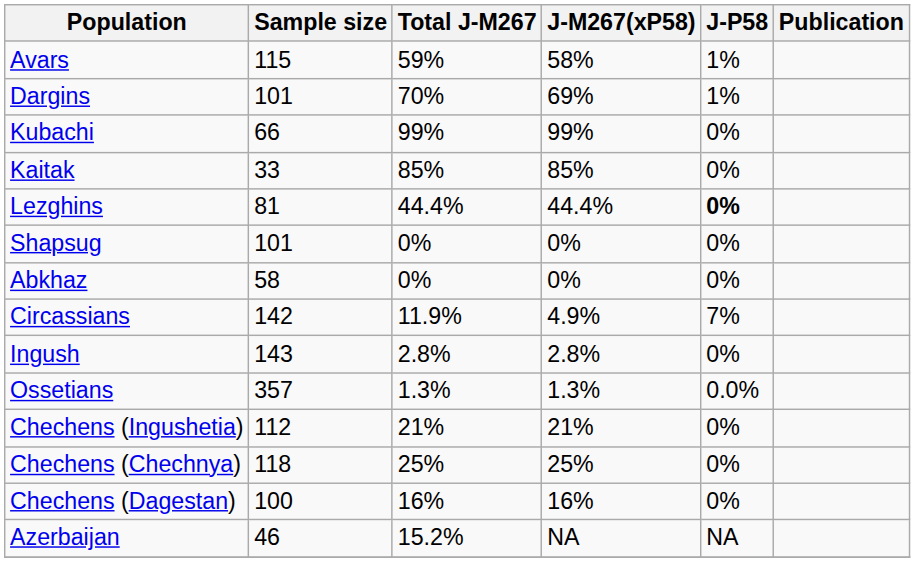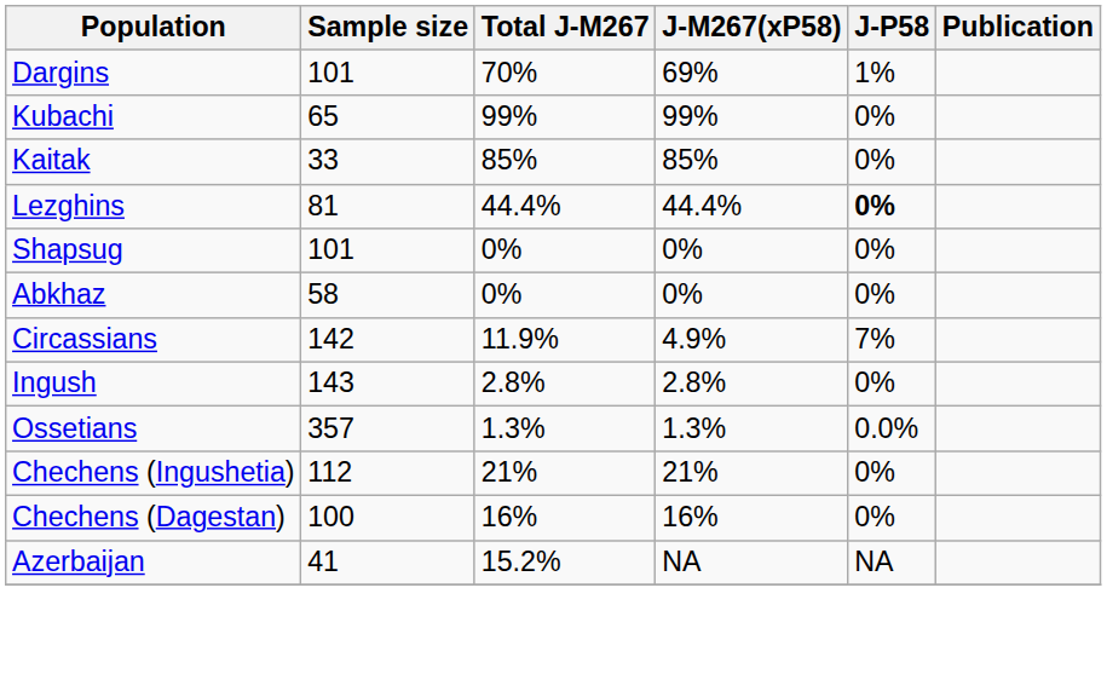 <table class="wikitable sortable mw-collapsible">
 <tr>
 <th>Population</th>
 <th>Sample size</th>
 <th>Total J-M267</th>
 <th>J-M267(xP58)</th>
 <th>J-P58</th>
 <th>Publication</th>
-</tr>
-<tr>
-<td><a href='#'>Avars</a></td>
-<td>115</td>
-<td>59%</td>
-<td>58%</td>
-<td>1%</td>
-<td></td>
 </tr>
 <tr>
 <td><a href='#'>Dargins</a></td>
 <td>101</td>
 <td>70%</td>
 <td>69%</td>
 <td>1%</td>
 <td></td>
 </tr>
 <tr>
 <td><a href='#'>Kubachi</a></td>
-<td>66</td>
+<td>65</td>
 <td>99%</td>
 <td>99%</td>
 <td>0%</td>
 <td></td>
 </tr>
 <tr>
 <td><a href='#'>Kaitak</a></td>
 <td>33</td>
 <td>85%</td>
 <td>85%</td>
 <td>0%</td>
 <td></td>
 </tr>
 <tr>
 <td><a href='#'>Lezghins</a></td>
 <td>81</td>
 <td>44.4%</td>
 <td>44.4%</td>
 <td><strong>0%</strong></td>
 <td></td>
 </tr>
 <tr>
 <td><a href='#'>Shapsug</a></td>
 <td>101</td>
 <td>0%</td>
 <td>0%</td>
 <td>0%</td>
 <td></td>
 </tr>
 <tr>
 <td><a href='#'>Abkhaz</a></td>
 <td>58</td>
 <td>0%</td>
 <td>0%</td>
 <td>0%</td>
 <td></td>
 </tr>
 <tr>
 <td><a href='#'>Circassians</a></td>
 <td>142</td>
 <td>11.9%</td>
 <td>4.9%</td>
 <td>7%</td>
 <td></td>
 </tr>
 <tr>
 <td><a href='#'>Ingush</a></td>
 <td>143</td>
 <td>2.8%</td>
 <td>2.8%</td>
 <td>0%</td>
 <td></td>
 </tr>
 <tr>
 <td><a href='#'>Ossetians</a></td>
 <td>357</td>
 <td>1.3%</td>
 <td>1.3%</td>
 <td>0.0%</td>
 <td></td>
 </tr>
 <tr>
 <td><a href='#'>Chechens</a> (<a href='#'>Ingushetia</a>)</td>
 <td>112</td>
 <td>21%</td>
 <td>21%</td>
 <td>0%</td>
 <td></td>
 </tr>
 <tr>
-<td><a href='#'>Chechens</a> (<a href='#'>Chechnya</a>)</td>
-<td>118</td>
-<td>25%</td>
-<td>25%</td>
-<td>0%</td>
-<td></td>
-</tr>
-<tr>
 <td><a href='#'>Chechens</a> (<a href='#'>Dagestan</a>)</td>
 <td>100</td>
 <td>16%</td>
 <td>16%</td>
 <td>0%</td>
 <td></td>
 </tr>
 <tr>
 <td><a href='#'>Azerbaijan</a></td>
-<td>46</td>
+<td>41</td>
 <td>15.2%</td>
 <td>NA</td>
 <td>NA</td>
 <td></td>
 </tr>
 <tr>
 </tr>
 </table>
